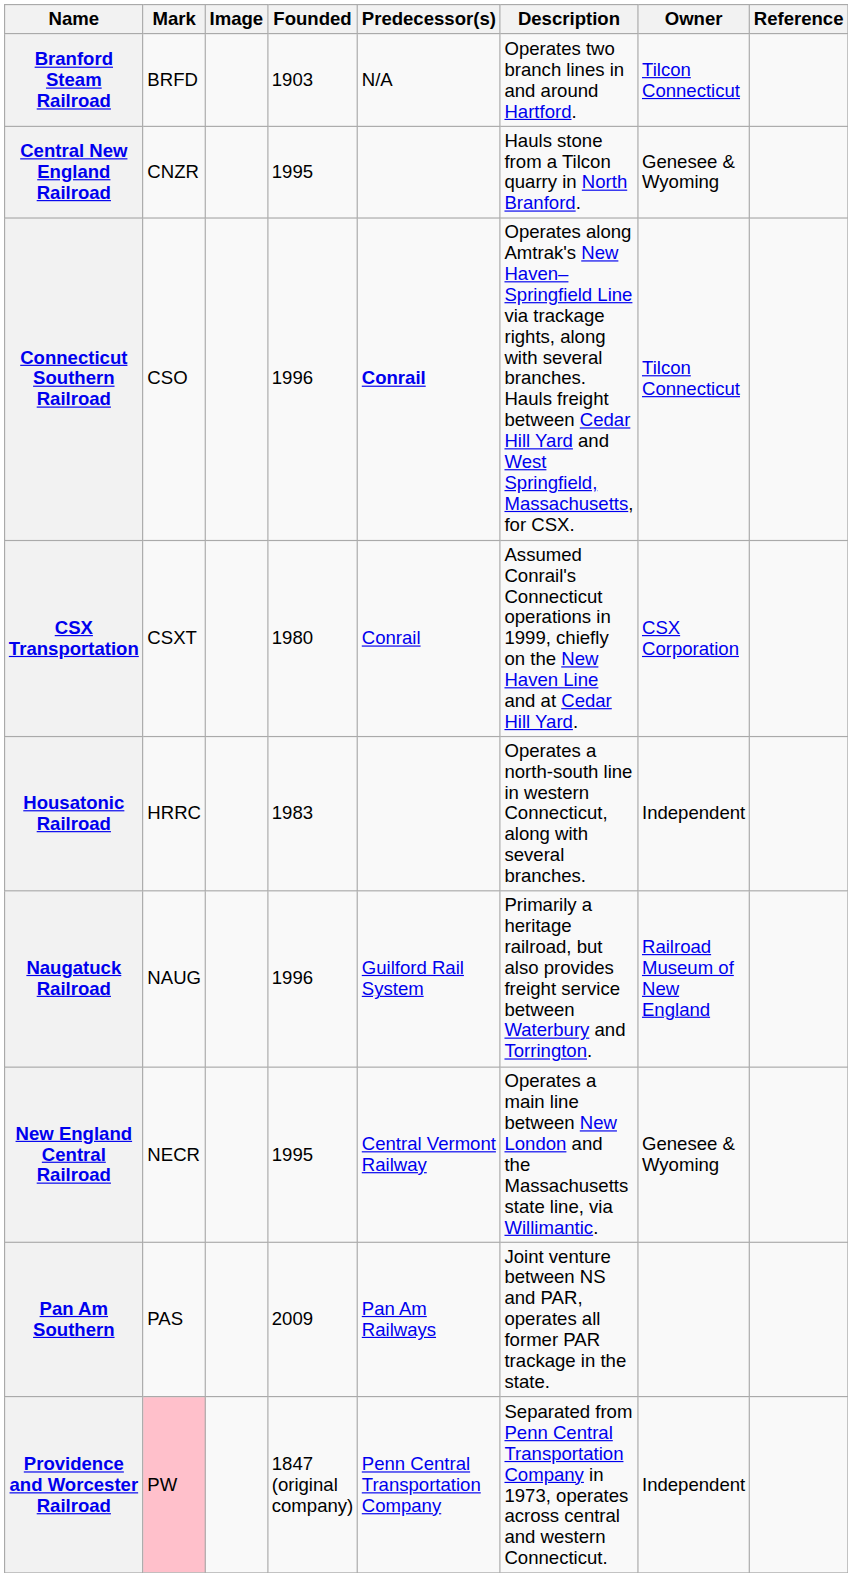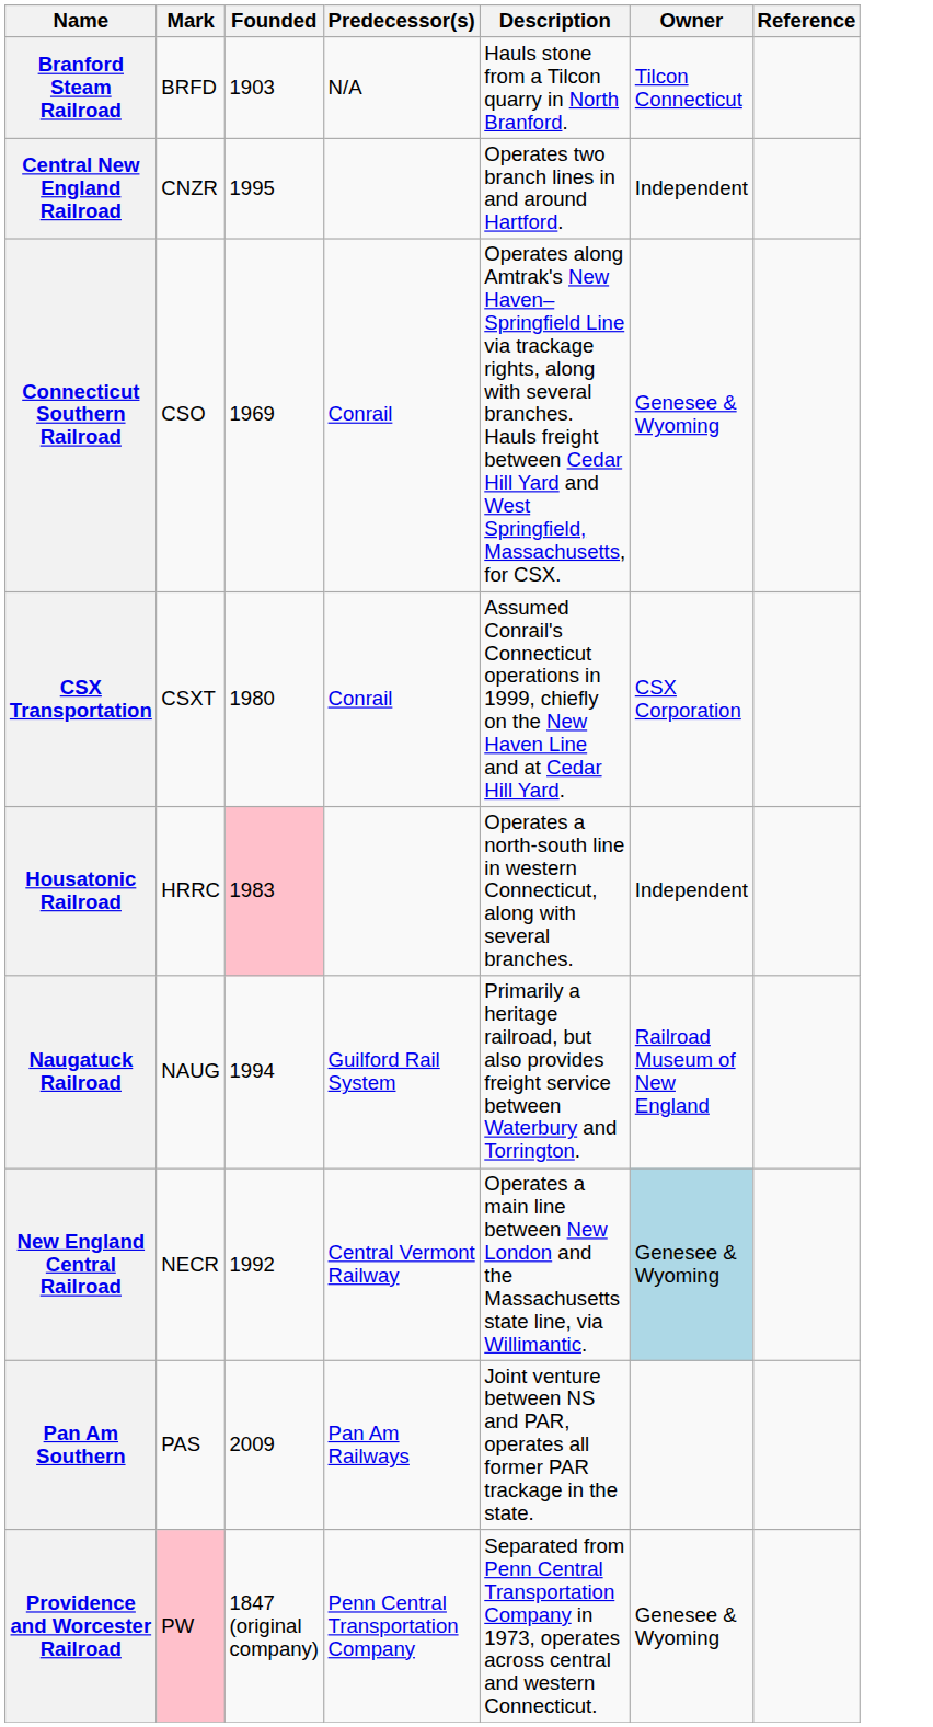 <table class="wikitable sortable">
 <tr>
 <th scope="col">Name</th>
 <th scope="col">Mark</th>
-<th class="unsortable" scope="col">Image</th>
 <th scope="col">Founded</th>
 <th scope="col">Predecessor(s)</th>
 <th class="unsortable" scope="col">Description</th>
 <th scope="col">Owner</th>
 <th class="unsortable" scope="col">Reference</th>
 </tr>
 <tr>
 <th scope="row"><a href='#'>Branford Steam Railroad</a></th>
 <td>BRFD</td>
-<td></td>
 <td>1903</td>
 <td>N/A</td>
-<td>Operates two branch lines in and around <a href='#'>Hartford</a>.</td>
+<td>Hauls stone from a Tilcon quarry in <a href='#'>North Branford</a>.</td>
 <td><a href='#'>Tilcon Connecticut</a></td>
 <td></td>
 </tr>
 <tr>
 <th scope="row"><a href='#'>Central New England Railroad</a></th>
 <td>CNZR</td>
-<td></td>
 <td>1995</td>
 <td></td>
-<td>Hauls stone from a Tilcon quarry in <a href='#'>North Branford</a>.</td>
-<td>Genesee & Wyoming</td>
+<td>Operates two branch lines in and around <a href='#'>Hartford</a>.</td>
+<td>Independent</td>
 <td></td>
 </tr>
 <tr>
 <th scope="row"><a href='#'>Connecticut Southern Railroad</a></th>
 <td>CSO</td>
-<td></td>
-<td>1996</td>
-<td><strong><a href='#'>Conrail</a></strong></td>
+<td>1969</td>
+<td><a href='#'>Conrail</a></td>
 <td>Operates along Amtrak's <a href='#'>New Haven–Springfield Line</a> via trackage rights, along with several branches. Hauls freight between <a href='#'>Cedar Hill Yard</a> and <a href='#'>West Springfield, Massachusetts</a>, for CSX.</td>
-<td><a href='#'>Tilcon Connecticut</a></td>
+<td><a href='#'>Genesee & Wyoming</a></td>
 <td></td>
 </tr>
 <tr>
 <th scope="row"><a href='#'>CSX Transportation</a></th>
 <td>CSXT</td>
-<td></td>
 <td>1980</td>
 <td><a href='#'>Conrail</a></td>
 <td>Assumed Conrail's Connecticut operations in 1999, chiefly on the <a href='#'>New Haven Line</a> and at <a href='#'>Cedar Hill Yard</a>.</td>
 <td><a href='#'>CSX Corporation</a></td>
 <td></td>
 </tr>
 <tr>
 <th scope="row"><a href='#'>Housatonic Railroad</a></th>
 <td>HRRC</td>
-<td></td>
-<td>1983</td>
+<td style="background: pink;">1983</td>
 <td></td>
 <td>Operates a north-south line in western Connecticut, along with several branches.</td>
 <td>Independent</td>
 <td></td>
 </tr>
 <tr>
 <th scope="row"><a href='#'>Naugatuck Railroad</a></th>
 <td>NAUG</td>
-<td></td>
-<td>1996</td>
+<td>1994</td>
 <td><a href='#'>Guilford Rail System</a></td>
 <td>Primarily a heritage railroad, but also provides freight service between <a href='#'>Waterbury</a> and <a href='#'>Torrington</a>.</td>
 <td><a href='#'>Railroad Museum of New England</a></td>
 <td></td>
 </tr>
 <tr>
 <th scope="row"><a href='#'>New England Central Railroad</a></th>
 <td>NECR</td>
-<td></td>
-<td>1995</td>
+<td>1992</td>
 <td><a href='#'>Central Vermont Railway</a></td>
 <td>Operates a main line between <a href='#'>New London</a> and the Massachusetts state line, via <a href='#'>Willimantic</a>.</td>
-<td>Genesee & Wyoming</td>
+<td style="background: lightblue;">Genesee & Wyoming</td>
 <td></td>
 </tr>
 <tr>
 <th scope="row"><a href='#'>Pan Am Southern</a></th>
 <td>PAS</td>
-<td></td>
 <td>2009</td>
 <td><a href='#'>Pan Am Railways</a></td>
 <td>Joint venture between NS and PAR, operates all former PAR trackage in the state.</td>
 <td></td>
 <td></td>
 </tr>
 <tr>
 <th scope="row"><a href='#'>Providence and Worcester Railroad</a></th>
 <td style="background: pink;">PW</td>
-<td></td>
 <td>1847 (original company)</td>
 <td><a href='#'>Penn Central Transportation Company</a></td>
 <td>Separated from <a href='#'>Penn Central Transportation Company</a> in 1973, operates across central and western Connecticut.</td>
-<td>Independent</td>
+<td>Genesee & Wyoming</td>
 <td></td>
 </tr>
 </table>
